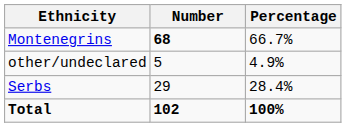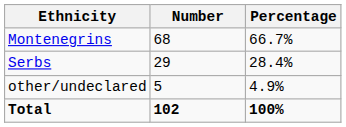 <table class="wikitable">
 <tr>
 <th width="100px">Ethnicity</th>
 <th width="80px">Number</th>
 <th width="80px">Percentage</th>
 </tr>
 <tr>
 <td><a href='#'>Montenegrins</a></td>
-<td><strong>68</strong></td>
+<td>68</td>
 <td>66.7%</td>
+</tr>
+<tr>
+<td><a href='#'>Serbs</a></td>
+<td>29</td>
+<td>28.4%</td>
 </tr>
 <tr>
 <td>other/undeclared</td>
 <td>5</td>
 <td>4.9%</td>
 </tr>
 <tr>
-<td><a href='#'>Serbs</a></td>
-<td>29</td>
-<td>28.4%</td>
-</tr>
-<tr>
 <td><strong>Total</strong></td>
 <td><strong>102</strong></td>
 <td><strong>100%</strong></td>
 </tr>
 </table>
